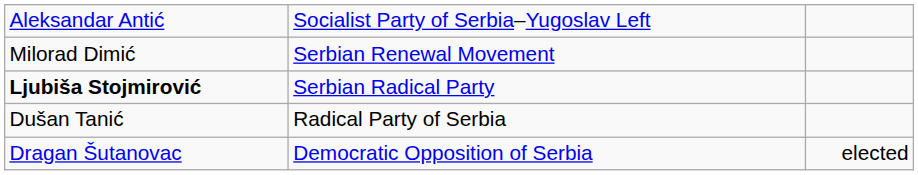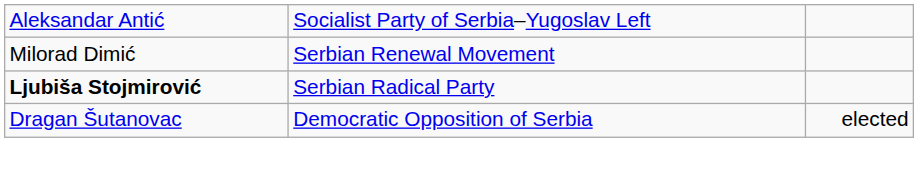 <table style="width:700px;" class="wikitable">
 <tr>
 <td align="left"><a href='#'>Aleksandar Antić</a></td>
 <td align="left"><a href='#'>Socialist Party of Serbia</a>–<a href='#'>Yugoslav Left</a></td>
 <td align="right"></td>
 </tr>
 <tr>
 <td align="left">Milorad Dimić</td>
 <td align="left"><a href='#'>Serbian Renewal Movement</a></td>
 <td align="right"></td>
 </tr>
 <tr>
 <td align="left"><strong>Ljubiša Stojmirović</strong></td>
 <td align="left"><a href='#'>Serbian Radical Party</a></td>
 <td align="right"></td>
 </tr>
 <tr>
-<td align="left">Dušan Tanić</td>
-<td align="left">Radical Party of Serbia</td>
-<td align="right"></td>
-</tr>
-<tr>
 <td align="left"><a href='#'>Dragan Šutanovac</a></td>
 <td align="left"><a href='#'>Democratic Opposition of Serbia</a></td>
 <td align="right">elected</td>
 </tr>
 </table>
